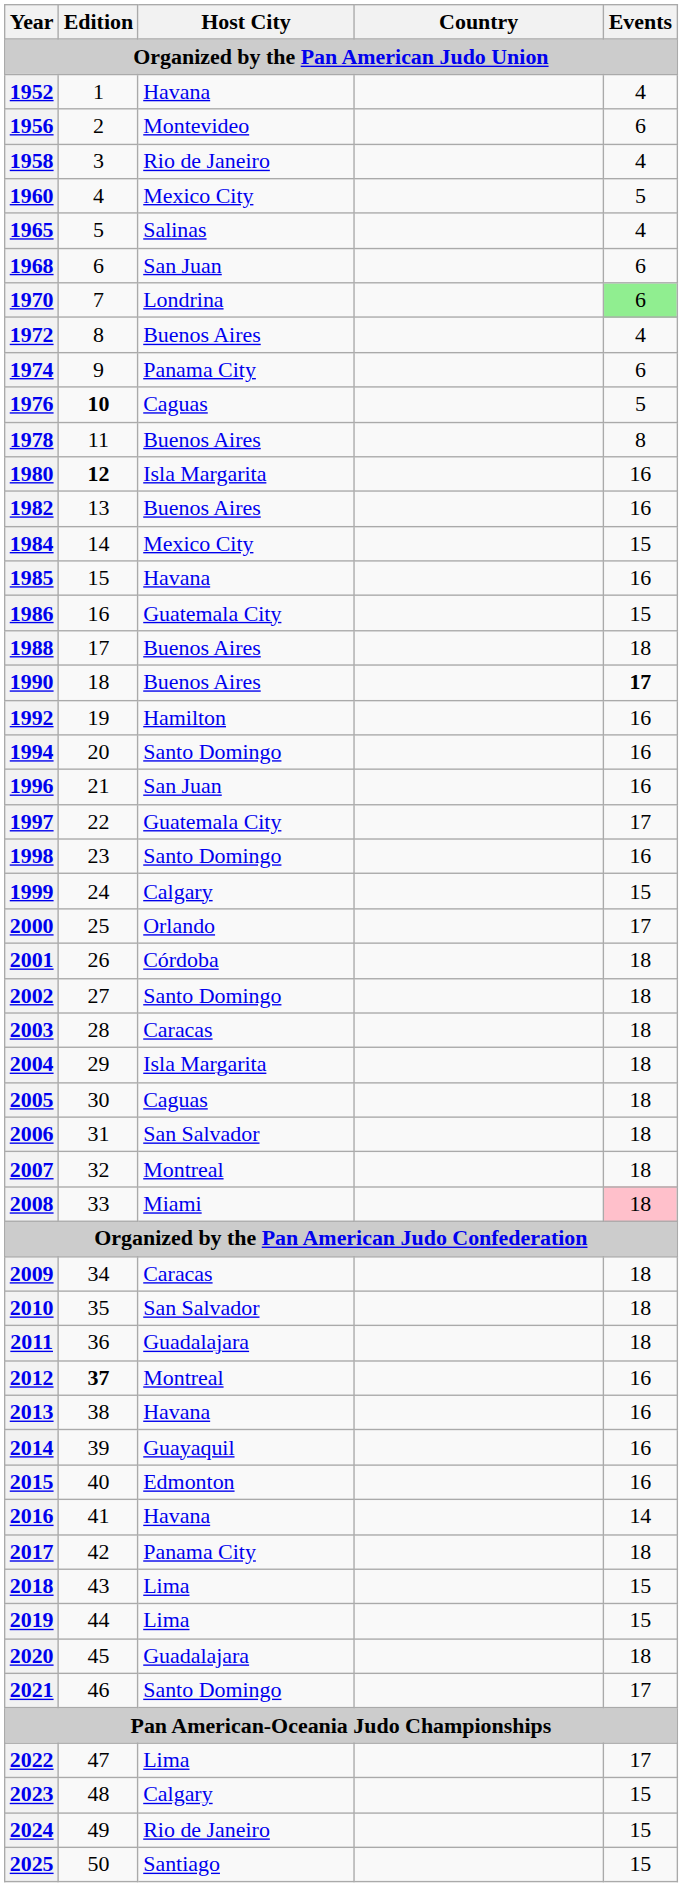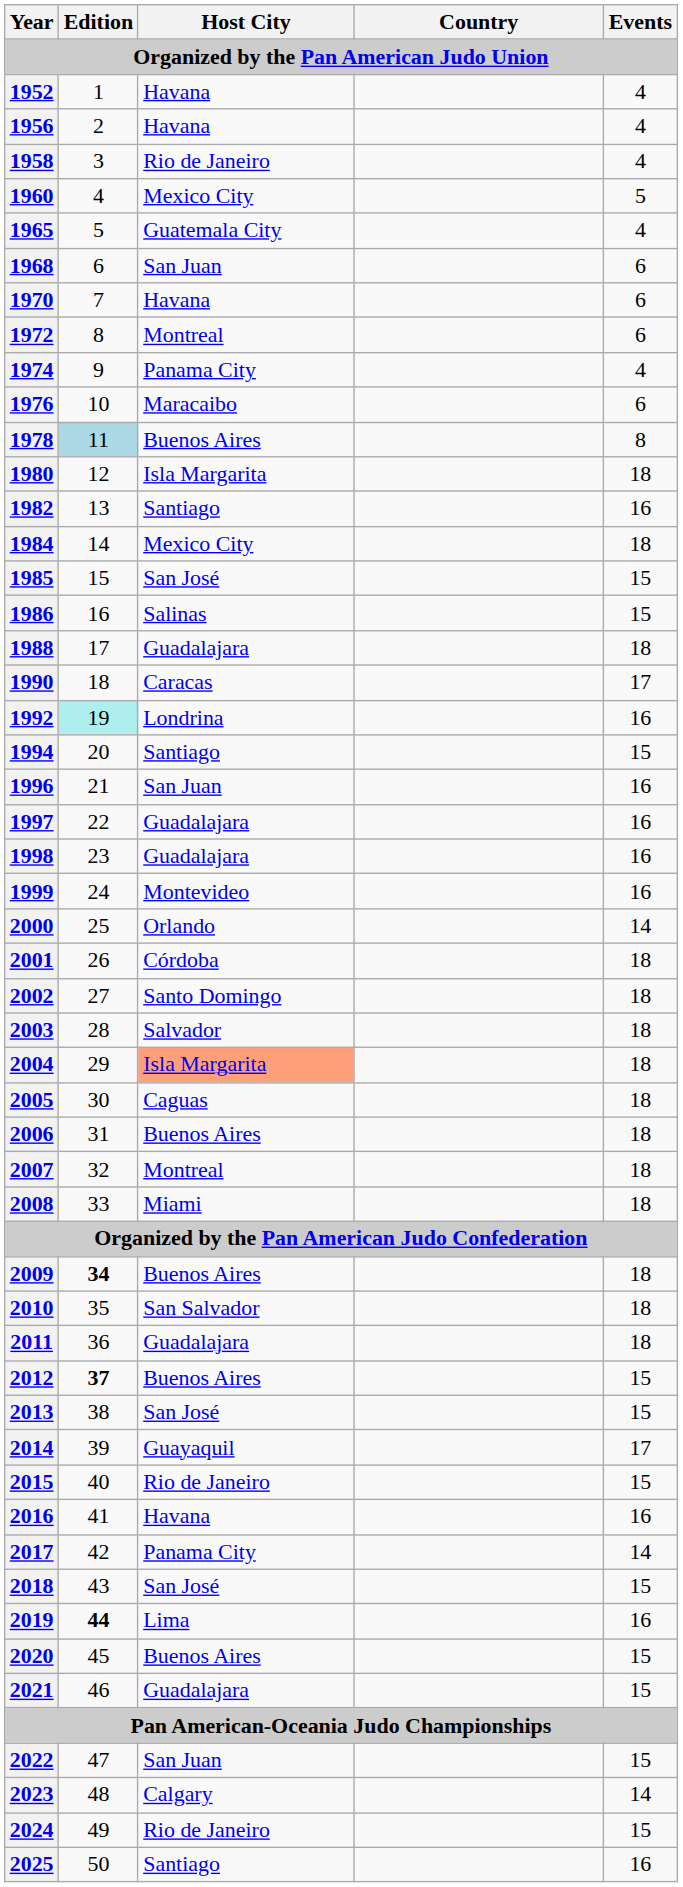 <table class="wikitable" style="font-size:100%">
 <tr>
 <th width=30>Year</th>
 <th width=30>Edition</th>
 <th width=150>Host City</th>
 <th width=175>Country</th>
 <th width=30>Events</th>
 </tr>
 <tr>
 <td colspan="5" bgcolor="#cccccc"align=center><strong>Organized by the <a href='#'>Pan American Judo Union</a></strong></td>
 </tr>
 <tr>
 <th><a href='#'>1952</a></th>
 <td align=center>1</td>
 <td><a href='#'>Havana</a></td>
 <td></td>
 <td align=center>4</td>
 </tr>
 <tr>
 <th><a href='#'>1956</a></th>
 <td align=center>2</td>
-<td><a href='#'>Montevideo</a></td>
+<td><a href='#'>Havana</a></td>
 <td></td>
-<td align=center>6</td>
+<td align=center>4</td>
 </tr>
 <tr>
 <th><a href='#'>1958</a></th>
 <td align=center>3</td>
 <td><a href='#'>Rio de Janeiro</a></td>
 <td></td>
 <td align=center>4</td>
 </tr>
 <tr>
 <th><a href='#'>1960</a></th>
 <td align=center>4</td>
 <td><a href='#'>Mexico City</a></td>
 <td></td>
 <td align=center>5</td>
 </tr>
 <tr>
 <th><a href='#'>1965</a></th>
 <td align=center>5</td>
-<td><a href='#'>Salinas</a></td>
+<td><a href='#'>Guatemala City</a></td>
 <td></td>
 <td align=center>4</td>
 </tr>
 <tr>
 <th><a href='#'>1968</a></th>
 <td align=center>6</td>
 <td><a href='#'>San Juan</a></td>
 <td></td>
 <td align=center>6</td>
 </tr>
 <tr>
 <th><a href='#'>1970</a></th>
 <td align=center>7</td>
-<td><a href='#'>Londrina</a></td>
+<td><a href='#'>Havana</a></td>
 <td></td>
-<td align=center style="background: lightgreen;">6</td>
+<td align=center>6</td>
 </tr>
 <tr>
 <th><a href='#'>1972</a></th>
 <td align=center>8</td>
-<td><a href='#'>Buenos Aires</a></td>
+<td><a href='#'>Montreal</a></td>
 <td></td>
-<td align=center>4</td>
+<td align=center>6</td>
 </tr>
 <tr>
 <th><a href='#'>1974</a></th>
 <td align=center>9</td>
 <td><a href='#'>Panama City</a></td>
 <td></td>
+<td align=center>4</td>
+</tr>
+<tr>
+<th><a href='#'>1976</a></th>
+<td align=center>10</td>
+<td><a href='#'>Maracaibo</a></td>
+<td></td>
 <td align=center>6</td>
 </tr>
 <tr>
-<th><a href='#'>1976</a></th>
-<td align=center><strong>10</strong></td>
-<td><a href='#'>Caguas</a></td>
-<td></td>
-<td align=center>5</td>
-</tr>
-<tr>
 <th><a href='#'>1978</a></th>
-<td align=center>11</td>
+<td align=center style="background: lightblue;">11</td>
 <td><a href='#'>Buenos Aires</a></td>
 <td></td>
 <td align=center>8</td>
 </tr>
 <tr>
 <th><a href='#'>1980</a></th>
-<td align=center><strong>12</strong></td>
+<td align=center>12</td>
 <td><a href='#'>Isla Margarita</a></td>
 <td></td>
-<td align=center>16</td>
+<td align=center>18</td>
 </tr>
 <tr>
 <th><a href='#'>1982</a></th>
 <td align=center>13</td>
-<td><a href='#'>Buenos Aires</a></td>
+<td><a href='#'>Santiago</a></td>
 <td></td>
 <td align=center>16</td>
 </tr>
 <tr>
 <th><a href='#'>1984</a></th>
 <td align=center>14</td>
 <td><a href='#'>Mexico City</a></td>
 <td></td>
-<td align=center>15</td>
+<td align=center>18</td>
 </tr>
 <tr>
 <th><a href='#'>1985</a></th>
 <td align=center>15</td>
-<td><a href='#'>Havana</a></td>
+<td><a href='#'>San José</a></td>
 <td></td>
-<td align=center>16</td>
+<td align=center>15</td>
 </tr>
 <tr>
 <th><a href='#'>1986</a></th>
 <td align=center>16</td>
-<td><a href='#'>Guatemala City</a></td>
+<td><a href='#'>Salinas</a></td>
 <td></td>
 <td align=center>15</td>
 </tr>
 <tr>
 <th><a href='#'>1988</a></th>
 <td align=center>17</td>
-<td><a href='#'>Buenos Aires</a></td>
+<td><a href='#'>Guadalajara</a></td>
 <td></td>
 <td align=center>18</td>
 </tr>
 <tr>
 <th><a href='#'>1990</a></th>
 <td align=center>18</td>
-<td><a href='#'>Buenos Aires</a></td>
+<td><a href='#'>Caracas</a></td>
 <td></td>
-<td align=center><strong>17</strong></td>
+<td align=center>17</td>
 </tr>
 <tr>
 <th><a href='#'>1992</a></th>
-<td align=center>19</td>
-<td><a href='#'>Hamilton</a></td>
+<td align=center style="background: paleturquoise;">19</td>
+<td><a href='#'>Londrina</a></td>
 <td></td>
 <td align=center>16</td>
 </tr>
 <tr>
 <th><a href='#'>1994</a></th>
 <td align=center>20</td>
-<td><a href='#'>Santo Domingo</a></td>
+<td><a href='#'>Santiago</a></td>
 <td></td>
-<td align=center>16</td>
+<td align=center>15</td>
 </tr>
 <tr>
 <th><a href='#'>1996</a></th>
 <td align=center>21</td>
 <td><a href='#'>San Juan</a></td>
 <td></td>
 <td align=center>16</td>
 </tr>
 <tr>
 <th><a href='#'>1997</a></th>
 <td align=center>22</td>
-<td><a href='#'>Guatemala City</a></td>
+<td><a href='#'>Guadalajara</a></td>
 <td></td>
-<td align=center>17</td>
+<td align=center>16</td>
 </tr>
 <tr>
 <th><a href='#'>1998</a></th>
 <td align=center>23</td>
-<td><a href='#'>Santo Domingo</a></td>
+<td><a href='#'>Guadalajara</a></td>
 <td></td>
 <td align=center>16</td>
 </tr>
 <tr>
 <th><a href='#'>1999</a></th>
 <td align=center>24</td>
-<td><a href='#'>Calgary</a></td>
+<td><a href='#'>Montevideo</a></td>
 <td></td>
-<td align=center>15</td>
+<td align=center>16</td>
 </tr>
 <tr>
 <th><a href='#'>2000</a></th>
 <td align=center>25</td>
 <td><a href='#'>Orlando</a></td>
 <td></td>
-<td align=center>17</td>
+<td align=center>14</td>
 </tr>
 <tr>
 <th><a href='#'>2001</a></th>
 <td align=center>26</td>
 <td><a href='#'>Córdoba</a></td>
 <td></td>
 <td align=center>18</td>
 </tr>
 <tr>
 <th><a href='#'>2002</a></th>
 <td align=center>27</td>
 <td><a href='#'>Santo Domingo</a></td>
 <td></td>
 <td align=center>18</td>
 </tr>
 <tr>
 <th><a href='#'>2003</a></th>
 <td align=center>28</td>
-<td><a href='#'>Caracas</a></td>
+<td><a href='#'>Salvador</a></td>
 <td></td>
 <td align=center>18</td>
 </tr>
 <tr>
 <th><a href='#'>2004</a></th>
 <td align=center>29</td>
-<td><a href='#'>Isla Margarita</a></td>
+<td style="background: lightsalmon;"><a href='#'>Isla Margarita</a></td>
 <td></td>
 <td align=center>18</td>
 </tr>
 <tr>
 <th><a href='#'>2005</a></th>
 <td align=center>30</td>
 <td><a href='#'>Caguas</a></td>
 <td></td>
 <td align=center>18</td>
 </tr>
 <tr>
 <th><a href='#'>2006</a></th>
 <td align=center>31</td>
-<td><a href='#'>San Salvador</a></td>
+<td><a href='#'>Buenos Aires</a></td>
 <td></td>
 <td align=center>18</td>
 </tr>
 <tr>
 <th><a href='#'>2007</a></th>
 <td align=center>32</td>
 <td><a href='#'>Montreal</a></td>
 <td></td>
 <td align=center>18</td>
 </tr>
 <tr>
 <th><a href='#'>2008</a></th>
 <td align=center>33</td>
 <td><a href='#'>Miami</a></td>
 <td></td>
-<td align=center style="background: pink;">18</td>
+<td align=center>18</td>
 </tr>
 <tr>
 <td colspan="5" bgcolor="#cccccc"align=center><strong>Organized by the <a href='#'>Pan American Judo Confederation</a></strong></td>
 </tr>
 <tr>
 <th><a href='#'>2009</a></th>
-<td align=center>34</td>
-<td><a href='#'>Caracas</a></td>
+<td align=center><strong>34</strong></td>
+<td><a href='#'>Buenos Aires</a></td>
 <td></td>
 <td align=center>18</td>
 </tr>
 <tr>
 <th><a href='#'>2010</a></th>
 <td align=center>35</td>
 <td><a href='#'>San Salvador</a></td>
 <td></td>
 <td align=center>18</td>
 </tr>
 <tr>
 <th><a href='#'>2011</a></th>
 <td align=center>36</td>
 <td><a href='#'>Guadalajara</a></td>
 <td></td>
 <td align=center>18</td>
 </tr>
 <tr>
 <th><a href='#'>2012</a></th>
 <td align=center><strong>37</strong></td>
-<td><a href='#'>Montreal</a></td>
+<td><a href='#'>Buenos Aires</a></td>
 <td></td>
-<td align=center>16</td>
+<td align=center>15</td>
 </tr>
 <tr>
 <th><a href='#'>2013</a></th>
 <td align=center>38</td>
-<td><a href='#'>Havana</a></td>
+<td><a href='#'>San José</a></td>
 <td></td>
-<td align=center>16</td>
+<td align=center>15</td>
 </tr>
 <tr>
 <th><a href='#'>2014</a></th>
 <td align=center>39</td>
 <td><a href='#'>Guayaquil</a></td>
 <td></td>
-<td align=center>16</td>
+<td align=center>17</td>
 </tr>
 <tr>
 <th><a href='#'>2015</a></th>
 <td align=center>40</td>
-<td><a href='#'>Edmonton</a></td>
+<td><a href='#'>Rio de Janeiro</a></td>
 <td></td>
-<td align=center>16</td>
+<td align=center>15</td>
 </tr>
 <tr>
 <th><a href='#'>2016</a></th>
 <td align=center>41</td>
 <td><a href='#'>Havana</a></td>
 <td></td>
-<td align=center>14</td>
+<td align=center>16</td>
 </tr>
 <tr>
 <th><a href='#'>2017</a></th>
 <td align=center>42</td>
 <td><a href='#'>Panama City</a></td>
 <td></td>
-<td align=center>18</td>
+<td align=center>14</td>
 </tr>
 <tr>
 <th><a href='#'>2018</a></th>
 <td align=center>43</td>
-<td><a href='#'>Lima</a></td>
+<td><a href='#'>San José</a></td>
 <td></td>
 <td align=center>15</td>
 </tr>
 <tr>
 <th><a href='#'>2019</a></th>
-<td align=center>44</td>
+<td align=center><strong>44</strong></td>
 <td><a href='#'>Lima</a></td>
+<td></td>
+<td align=center>16</td>
+</tr>
+<tr>
+<th><a href='#'>2020</a></th>
+<td align=center>45</td>
+<td><a href='#'>Buenos Aires</a></td>
 <td></td>
 <td align=center>15</td>
 </tr>
 <tr>
-<th><a href='#'>2020</a></th>
-<td align=center>45</td>
+<th><a href='#'>2021</a></th>
+<td align=center>46</td>
 <td><a href='#'>Guadalajara</a></td>
 <td></td>
-<td align=center>18</td>
-</tr>
-<tr>
-<th><a href='#'>2021</a></th>
-<td align=center>46</td>
-<td><a href='#'>Santo Domingo</a></td>
-<td></td>
-<td align=center>17</td>
+<td align=center>15</td>
 </tr>
 <tr>
 <td colspan="5" bgcolor="#cccccc"align=center><strong>Pan American-Oceania Judo Championships</strong></td>
 </tr>
 <tr>
 <th><a href='#'>2022</a></th>
 <td align=center>47</td>
-<td><a href='#'>Lima</a></td>
+<td><a href='#'>San Juan</a></td>
 <td></td>
-<td align=center>17</td>
+<td align=center>15</td>
 </tr>
 <tr>
 <th><a href='#'>2023</a></th>
 <td align=center>48</td>
 <td><a href='#'>Calgary</a></td>
 <td></td>
-<td align=center>15</td>
+<td align=center>14</td>
 </tr>
 <tr>
 <th><a href='#'>2024</a></th>
 <td align=center>49</td>
 <td><a href='#'>Rio de Janeiro</a></td>
 <td></td>
 <td align=center>15</td>
 </tr>
 <tr>
 <th><a href='#'>2025</a></th>
 <td align=center>50</td>
 <td><a href='#'>Santiago</a></td>
 <td></td>
-<td align=center>15</td>
+<td align=center>16</td>
 </tr>
 </table>
